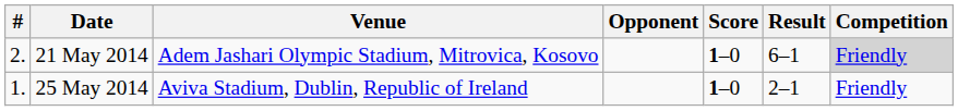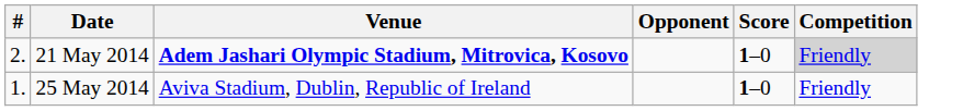 <table class="wikitable" border="1">
 <tr>
 <th>#</th>
 <th>Date</th>
 <th>Venue</th>
 <th>Opponent</th>
 <th>Score</th>
-<th>Result</th>
 <th>Competition</th>
 </tr>
 <tr>
 <td>2.</td>
 <td>21 May 2014</td>
-<td><a href='#'>Adem Jashari Olympic Stadium</a>, <a href='#'>Mitrovica</a>, <a href='#'>Kosovo</a></td>
+<td><strong><a href='#'>Adem Jashari Olympic Stadium</a>, <a href='#'>Mitrovica</a>, <a href='#'>Kosovo</a></strong></td>
 <td></td>
 <td><strong>1</strong>–0</td>
-<td>6–1</td>
 <td style="background: lightgrey;"><a href='#'>Friendly</a></td>
 </tr>
 <tr>
 <td>1.</td>
 <td>25 May 2014</td>
 <td><a href='#'>Aviva Stadium</a>, <a href='#'>Dublin</a>, <a href='#'>Republic of Ireland</a></td>
 <td></td>
 <td><strong>1</strong>–0</td>
-<td>2–1</td>
 <td><a href='#'>Friendly</a></td>
 </tr>
 </table>
